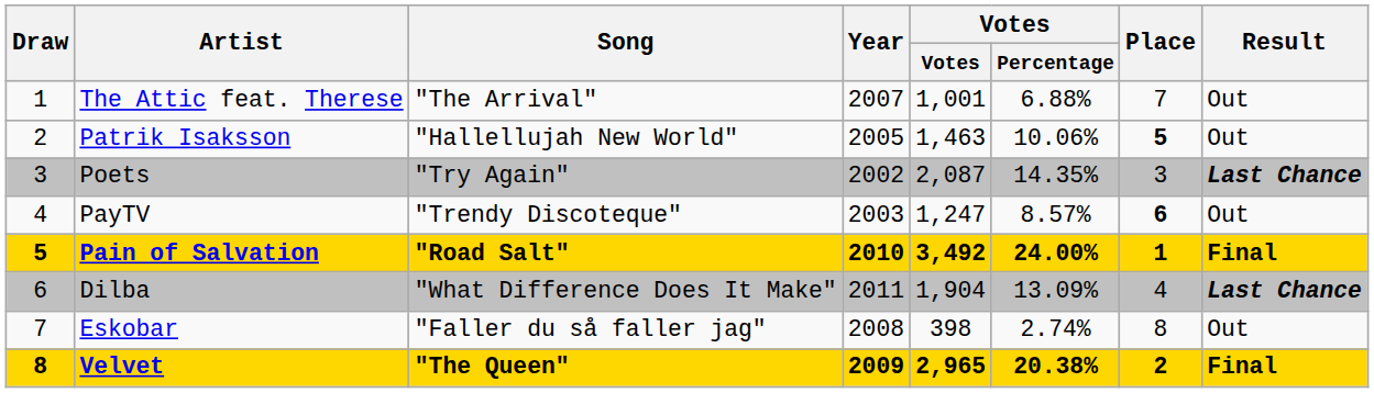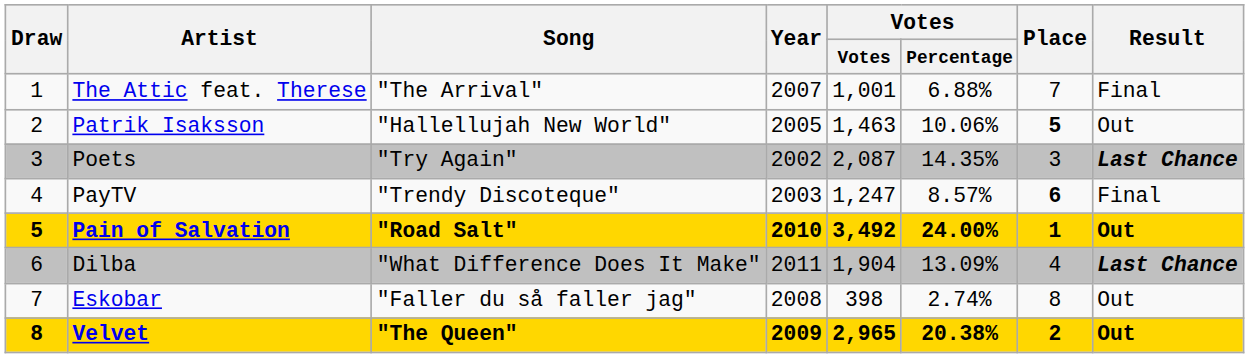 <table class="sortable wikitable" style="margin: 1em auto 1em auto; text-align:center;">
 <tr>
 <th rowspan="2">Draw</th>
 <th rowspan="2">Artist</th>
 <th rowspan="2">Song</th>
 <th rowspan="2">Year</th>
 <th colspan="2" class="unsortable">Votes</th>
 <th rowspan="2">Place</th>
 <th rowspan="2">Result</th>
 </tr>
 <tr>
 <th><small>Votes</small></th>
 <th><small>Percentage</small></th>
 </tr>
 <tr>
 <td>1</td>
 <td align="left"><a href='#'>The Attic</a> feat. <a href='#'>Therese</a></td>
 <td align="left">"The Arrival"</td>
 <td align="left">2007</td>
 <td>1,001</td>
 <td>6.88%</td>
 <td>7</td>
-<td align="left">Out</td>
+<td align="left">Final</td>
 </tr>
 <tr>
 <td>2</td>
 <td align="left"><a href='#'>Patrik Isaksson</a></td>
 <td align="left">"Hallellujah New World"</td>
 <td align="left">2005</td>
 <td>1,463</td>
 <td>10.06%</td>
 <td><strong>5</strong></td>
 <td align="left">Out</td>
 </tr>
 <tr style="background:silver;">
 <td>3</td>
 <td align="left">Poets</td>
 <td align="left">"Try Again"</td>
 <td align="left">2002</td>
 <td>2,087</td>
 <td>14.35%</td>
 <td>3</td>
 <td align="left"><strong><em>Last Chance</em></strong></td>
 </tr>
 <tr>
 <td>4</td>
 <td align="left">PayTV</td>
 <td align="left">"Trendy Discoteque"</td>
 <td align="left">2003</td>
 <td>1,247</td>
 <td>8.57%</td>
 <td><strong>6</strong></td>
-<td align="left">Out</td>
+<td align="left">Final</td>
 </tr>
 <tr style="font-weight:bold;background:gold;">
 <td><strong>5</strong></td>
 <td align="left"><strong><a href='#'>Pain of Salvation</a></strong></td>
 <td align="left"><strong>"Road Salt"</strong></td>
 <td align="left"><strong>2010</strong></td>
 <td><strong>3,492</strong></td>
 <td><strong>24.00%</strong></td>
 <td><strong>1</strong></td>
-<td align="left">Final</td>
+<td align="left">Out</td>
 </tr>
 <tr style="background:silver;">
 <td>6</td>
 <td align="left">Dilba</td>
 <td align="left">"What Difference Does It Make"</td>
 <td align="left">2011</td>
 <td>1,904</td>
 <td>13.09%</td>
 <td>4</td>
 <td align="left"><strong><em>Last Chance</em></strong></td>
 </tr>
 <tr>
 <td>7</td>
 <td align="left"><a href='#'>Eskobar</a></td>
 <td align="left">"Faller du så faller jag"</td>
 <td align="left">2008</td>
 <td>398</td>
 <td>2.74%</td>
 <td>8</td>
 <td align="left">Out</td>
 </tr>
 <tr style="font-weight:bold;background:gold;">
 <td><strong>8</strong></td>
 <td align="left"><strong><a href='#'>Velvet</a></strong></td>
 <td align="left"><strong>"The Queen"</strong></td>
 <td align="left"><strong>2009</strong></td>
 <td><strong>2,965</strong></td>
 <td><strong>20.38%</strong></td>
 <td><strong>2</strong></td>
-<td align="left">Final</td>
+<td align="left">Out</td>
 </tr>
 </table>
